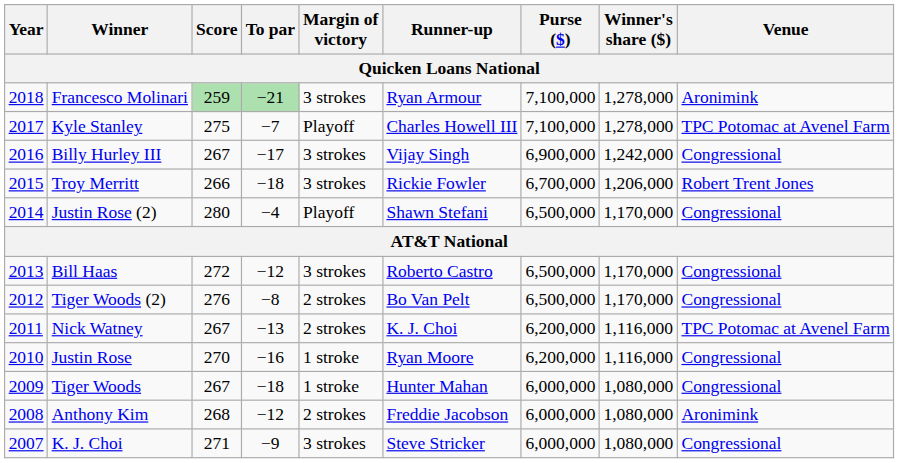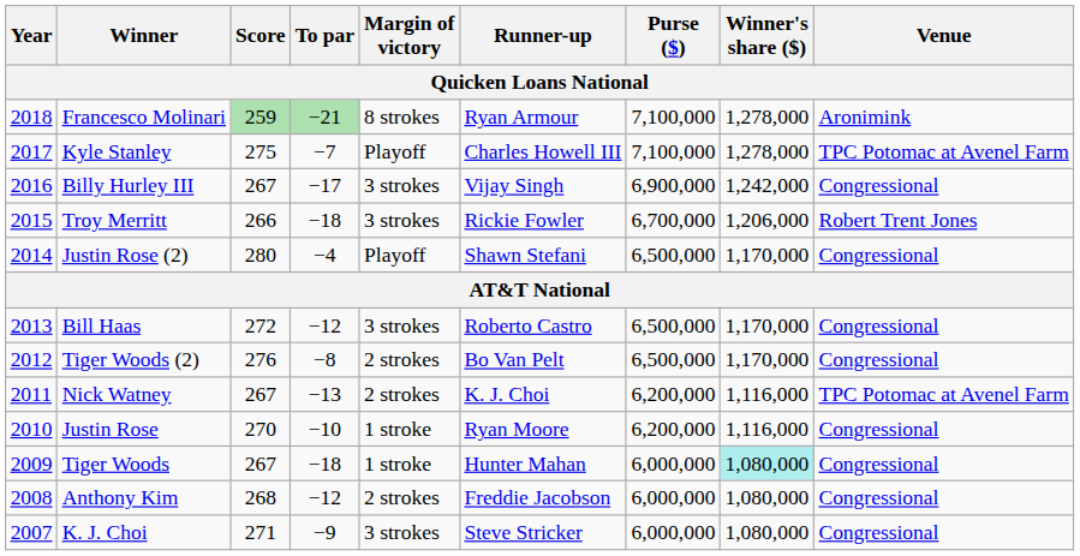 <table class="wikitable" style="font-size:95%">
 <tr>
 <th>Year</th>
 <th>Winner</th>
 <th>Score</th>
 <th>To par</th>
 <th>Margin of<br>victory</th>
 <th>Runner-up</th>
 <th>Purse<br>(<a href='#'>$</a>)</th>
 <th>Winner's<br>share ($)</th>
 <th>Venue</th>
 </tr>
 <tr>
 <th colspan=10>Quicken Loans National</th>
 </tr>
 <tr>
 <td><a href='#'>2018</a></td>
 <td> <a href='#'>Francesco Molinari</a></td>
 <td style="text-align: center; background: #ACE1AF">259</td>
 <td style="text-align: center; background: #ACE1AF">−21</td>
-<td>3 strokes</td>
+<td>8 strokes</td>
 <td> <a href='#'>Ryan Armour</a></td>
 <td align=center>7,100,000</td>
 <td align=center>1,278,000</td>
 <td><a href='#'>Aronimink</a></td>
 </tr>
 <tr>
 <td><a href='#'>2017</a></td>
 <td> <a href='#'>Kyle Stanley</a></td>
 <td align=center>275</td>
 <td align=center>−7</td>
 <td>Playoff</td>
 <td> <a href='#'>Charles Howell III</a></td>
 <td align=center>7,100,000</td>
 <td align=center>1,278,000</td>
 <td><a href='#'>TPC Potomac at Avenel Farm</a></td>
 </tr>
 <tr>
 <td><a href='#'>2016</a></td>
 <td> <a href='#'>Billy Hurley III</a></td>
 <td align=center>267</td>
 <td align=center>−17</td>
 <td>3 strokes</td>
 <td> <a href='#'>Vijay Singh</a></td>
 <td align=center>6,900,000</td>
 <td align=center>1,242,000</td>
 <td><a href='#'>Congressional</a></td>
 </tr>
 <tr>
 <td><a href='#'>2015</a></td>
 <td> <a href='#'>Troy Merritt</a></td>
 <td align=center>266</td>
 <td align=center>−18</td>
 <td>3 strokes</td>
 <td> <a href='#'>Rickie Fowler</a></td>
 <td align=center>6,700,000</td>
 <td align=center>1,206,000</td>
 <td><a href='#'>Robert Trent Jones</a></td>
 </tr>
 <tr>
 <td><a href='#'>2014</a></td>
 <td> <a href='#'>Justin Rose</a> (2)</td>
 <td align=center>280</td>
 <td align=center>−4</td>
 <td>Playoff</td>
 <td> <a href='#'>Shawn Stefani</a></td>
 <td align=center>6,500,000</td>
 <td align=center>1,170,000</td>
 <td><a href='#'>Congressional</a></td>
 </tr>
 <tr>
 <th colspan=10>AT&T National</th>
 </tr>
 <tr>
 <td><a href='#'>2013</a></td>
 <td> <a href='#'>Bill Haas</a></td>
 <td align=center>272</td>
 <td align=center>−12</td>
 <td>3 strokes</td>
 <td> <a href='#'>Roberto Castro</a></td>
 <td align=center>6,500,000</td>
 <td align=center>1,170,000</td>
 <td><a href='#'>Congressional</a></td>
 </tr>
 <tr>
 <td><a href='#'>2012</a></td>
 <td> <a href='#'>Tiger Woods</a> (2)</td>
 <td align=center>276</td>
 <td align=center>−8</td>
 <td>2 strokes</td>
 <td> <a href='#'>Bo Van Pelt</a></td>
 <td align=center>6,500,000</td>
 <td align=center>1,170,000</td>
 <td><a href='#'>Congressional</a></td>
 </tr>
 <tr>
 <td><a href='#'>2011</a></td>
 <td> <a href='#'>Nick Watney</a></td>
 <td align=center>267</td>
 <td align=center>−13</td>
 <td>2 strokes</td>
 <td> <a href='#'>K. J. Choi</a></td>
 <td align=center>6,200,000</td>
 <td align=center>1,116,000</td>
 <td><a href='#'>TPC Potomac at Avenel Farm</a></td>
 </tr>
 <tr>
 <td><a href='#'>2010</a></td>
 <td> <a href='#'>Justin Rose</a></td>
 <td align=center>270</td>
-<td align=center>−16</td>
+<td align=center>−10</td>
 <td>1 stroke</td>
 <td> <a href='#'>Ryan Moore</a></td>
 <td align=center>6,200,000</td>
 <td align=center>1,116,000</td>
 <td><a href='#'>Congressional</a></td>
 </tr>
 <tr>
 <td><a href='#'>2009</a></td>
 <td> <a href='#'>Tiger Woods</a></td>
 <td align=center>267</td>
 <td align=center>−18</td>
 <td>1 stroke</td>
 <td> <a href='#'>Hunter Mahan</a></td>
 <td align=center>6,000,000</td>
-<td align=center>1,080,000</td>
+<td align=center style="background: paleturquoise;">1,080,000</td>
 <td><a href='#'>Congressional</a></td>
 </tr>
 <tr>
 <td><a href='#'>2008</a></td>
 <td> <a href='#'>Anthony Kim</a></td>
 <td align=center>268</td>
 <td align=center>−12</td>
 <td>2 strokes</td>
 <td> <a href='#'>Freddie Jacobson</a></td>
 <td align=center>6,000,000</td>
 <td align=center>1,080,000</td>
-<td><a href='#'>Aronimink</a></td>
+<td><a href='#'>Congressional</a></td>
 </tr>
 <tr>
 <td><a href='#'>2007</a></td>
 <td> <a href='#'>K. J. Choi</a></td>
 <td align=center>271</td>
 <td align=center>−9</td>
 <td>3 strokes</td>
 <td> <a href='#'>Steve Stricker</a></td>
 <td align=center>6,000,000</td>
 <td align=center>1,080,000</td>
 <td><a href='#'>Congressional</a></td>
 </tr>
 </table>
